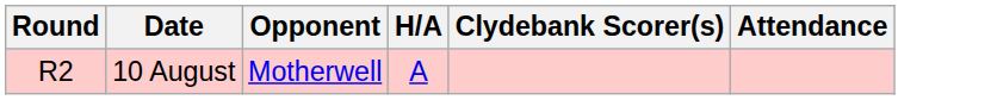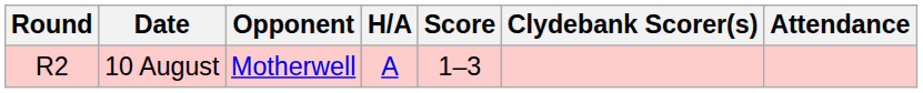 <table class="wikitable" style="text-align:center">
 <tr>
 <th>Round</th>
 <th>Date</th>
 <th>Opponent</th>
 <th>H/A</th>
+<th>Score</th>
 <th>Clydebank Scorer(s)</th>
 <th>Attendance</th>
 </tr>
 <tr bgcolor=#FFCCCC>
 <td>R2</td>
 <td align=left>10 August</td>
 <td align=left><a href='#'>Motherwell</a></td>
 <td><a href='#'>A</a></td>
+<td>1–3</td>
 <td align=left></td>
 <td></td>
 </tr>
 </table>
